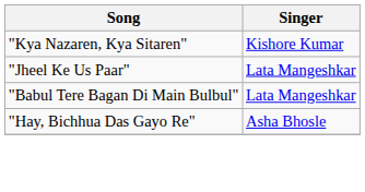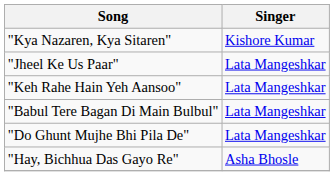 <table class="wikitable" style="font-size:95%;">
 <tr>
 <th>Song</th>
 <th>Singer</th>
 </tr>
 <tr>
 <td>"Kya Nazaren, Kya Sitaren"</td>
 <td><a href='#'>Kishore Kumar</a></td>
 </tr>
 <tr>
 <td>"Jheel Ke Us Paar"</td>
 <td><a href='#'>Lata Mangeshkar</a></td>
 </tr>
 <tr>
+<td>"Keh Rahe Hain Yeh Aansoo"</td>
+<td><a href='#'>Lata Mangeshkar</a></td>
+</tr>
+<tr>
 <td>"Babul Tere Bagan Di Main Bulbul"</td>
+<td><a href='#'>Lata Mangeshkar</a></td>
+</tr>
+<tr>
+<td>"Do Ghunt Mujhe Bhi Pila De"</td>
 <td><a href='#'>Lata Mangeshkar</a></td>
 </tr>
 <tr>
 <td>"Hay, Bichhua Das Gayo Re"</td>
 <td><a href='#'>Asha Bhosle</a></td>
 </tr>
 <tr>
 </tr>
 </table>
